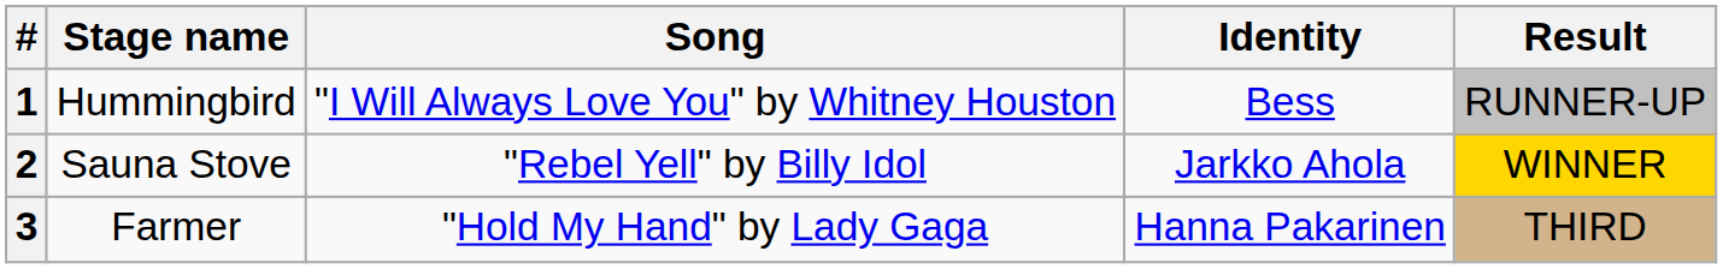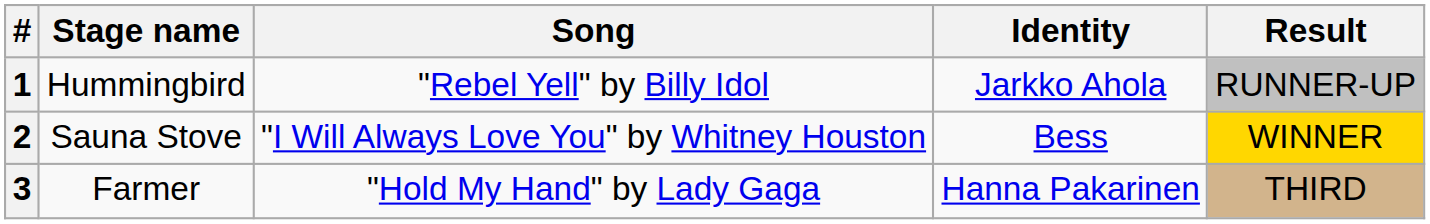 <table class="wikitable plainrowheaders" style="text-align: center;">
 <tr>
 <th>#</th>
 <th>Stage name</th>
 <th>Song</th>
 <th>Identity</th>
 <th>Result</th>
 </tr>
 <tr>
 <th>1</th>
 <td>Hummingbird</td>
-<td>"<a href='#'>I Will Always Love You</a>" by <a href='#'>Whitney Houston</a></td>
-<td><a href='#'>Bess</a></td>
+<td>"<a href='#'>Rebel Yell</a>" by <a href='#'>Billy Idol</a></td>
+<td><a href='#'>Jarkko Ahola</a></td>
 <td bgcolor=silver>RUNNER-UP</td>
 </tr>
 <tr>
 <th>2</th>
 <td>Sauna Stove</td>
-<td>"<a href='#'>Rebel Yell</a>" by <a href='#'>Billy Idol</a></td>
-<td><a href='#'>Jarkko Ahola</a></td>
+<td>"<a href='#'>I Will Always Love You</a>" by <a href='#'>Whitney Houston</a></td>
+<td><a href='#'>Bess</a></td>
 <td bgcolor=gold>WINNER</td>
 </tr>
 <tr>
 <th>3</th>
 <td>Farmer</td>
 <td>"<a href='#'>Hold My Hand</a>" by <a href='#'>Lady Gaga</a></td>
 <td><a href='#'>Hanna Pakarinen</a></td>
 <td bgcolor=tan>THIRD</td>
 </tr>
 </table>
